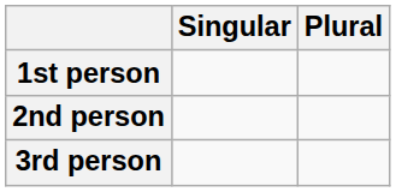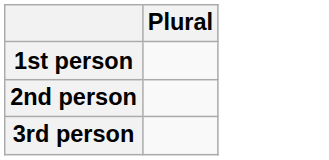 <table class="wikitable" style="text-align: center">
 <tr>
 <th></th>
-<th>Singular</th>
 <th>Plural</th>
 </tr>
 <tr>
 <th>1st person</th>
 <td></td>
-<td></td>
 </tr>
 <tr>
 <th>2nd person</th>
-<td></td>
 <td></td>
 </tr>
 <tr>
 <th>3rd person</th>
 <td></td>
-<td></td>
 </tr>
 </table>
